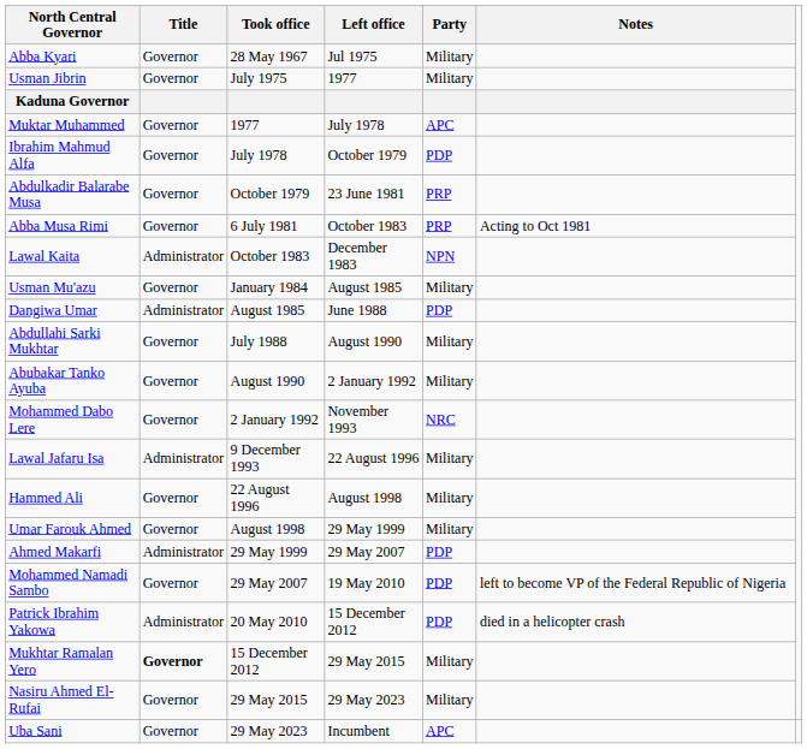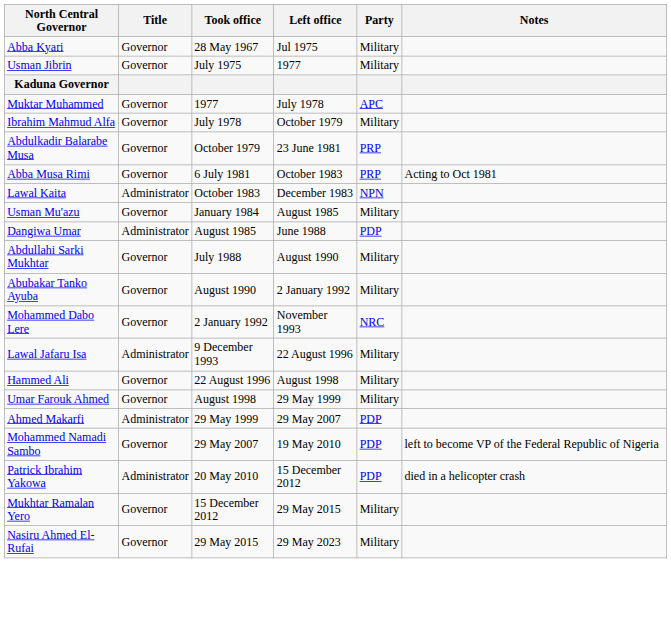 <table class="wikitable" border="1" style="width:100%; margin:auto; text-align:left">
 <tr>
 <th>North Central Governor</th>
 <th>Title</th>
 <th>Took office</th>
 <th>Left office</th>
 <th>Party</th>
 <th width="40%">Notes</th>
 </tr>
 <tr -valign="top">
 <td><a href='#'>Abba Kyari</a></td>
 <td>Governor</td>
 <td>28 May 1967</td>
 <td>Jul 1975</td>
 <td>Military</td>
 <td></td>
 </tr>
 <tr -valign="top">
 <td><a href='#'>Usman Jibrin</a></td>
 <td>Governor</td>
 <td>July 1975</td>
 <td>1977</td>
 <td>Military</td>
 <td></td>
 </tr>
 <tr>
 <th>Kaduna Governor</th>
 <th></th>
 <th></th>
 <th></th>
 <th></th>
 <th width="40%"></th>
 </tr>
 <tr -valign="top">
 <td><a href='#'>Muktar Muhammed</a></td>
 <td>Governor</td>
 <td>1977</td>
 <td>July 1978</td>
 <td><a href='#'>APC</a></td>
 <td></td>
 </tr>
 <tr -valign="top">
 <td><a href='#'>Ibrahim Mahmud Alfa</a></td>
 <td>Governor</td>
 <td>July 1978</td>
 <td>October 1979</td>
-<td><a href='#'>PDP</a></td>
+<td>Military</td>
 <td></td>
 </tr>
 <tr -valign="top">
 <td><a href='#'>Abdulkadir Balarabe Musa</a></td>
 <td>Governor</td>
 <td>October 1979</td>
 <td>23 June 1981</td>
 <td><a href='#'>PRP</a></td>
 <td></td>
 </tr>
 <tr -valign="top">
 <td><a href='#'>Abba Musa Rimi</a></td>
 <td>Governor</td>
 <td>6 July 1981</td>
 <td>October 1983</td>
 <td><a href='#'>PRP</a></td>
 <td>Acting to Oct 1981</td>
 </tr>
 <tr -valign="top">
 <td><a href='#'>Lawal Kaita</a></td>
 <td>Administrator</td>
 <td>October 1983</td>
 <td>December 1983</td>
 <td><a href='#'>NPN</a></td>
 <td></td>
 </tr>
 <tr -valign="top">
 <td><a href='#'>Usman Mu'azu</a></td>
 <td>Governor</td>
 <td>January 1984</td>
 <td>August 1985</td>
 <td>Military</td>
 <td></td>
 </tr>
 <tr -valign="top">
 <td><a href='#'>Dangiwa Umar</a></td>
 <td>Administrator</td>
 <td>August 1985</td>
 <td>June 1988</td>
 <td><a href='#'>PDP</a></td>
 <td></td>
 </tr>
 <tr -valign="top">
 <td><a href='#'>Abdullahi Sarki Mukhtar</a></td>
 <td>Governor</td>
 <td>July 1988</td>
 <td>August 1990</td>
 <td>Military</td>
 <td></td>
 </tr>
 <tr -valign="top">
 <td><a href='#'>Abubakar Tanko Ayuba</a></td>
 <td>Governor</td>
 <td>August 1990</td>
 <td>2 January 1992</td>
 <td>Military</td>
 <td></td>
 </tr>
 <tr -valign="top">
 <td><a href='#'>Mohammed Dabo Lere</a></td>
 <td>Governor</td>
 <td>2 January 1992</td>
 <td>November 1993</td>
 <td><a href='#'>NRC</a></td>
 <td></td>
 </tr>
 <tr -valign="top">
 <td><a href='#'>Lawal Jafaru Isa</a></td>
 <td>Administrator</td>
 <td>9 December 1993</td>
 <td>22 August 1996</td>
 <td>Military</td>
 <td></td>
 </tr>
 <tr -valign="top">
 <td><a href='#'>Hammed Ali</a></td>
 <td>Governor</td>
 <td>22 August 1996</td>
 <td>August 1998</td>
 <td>Military</td>
 <td></td>
 </tr>
 <tr -valign="top">
 <td><a href='#'>Umar Farouk Ahmed</a></td>
 <td>Governor</td>
 <td>August 1998</td>
 <td>29 May 1999</td>
 <td>Military</td>
 <td></td>
 </tr>
 <tr -valign="top">
 <td><a href='#'>Ahmed Makarfi</a></td>
 <td>Administrator</td>
 <td>29 May 1999</td>
 <td>29 May 2007</td>
 <td><a href='#'>PDP</a></td>
 <td></td>
 </tr>
 <tr -valign="top">
 <td><a href='#'>Mohammed Namadi Sambo</a></td>
 <td>Governor</td>
 <td>29 May 2007</td>
 <td>19 May 2010</td>
 <td><a href='#'>PDP</a></td>
 <td>left to become VP of the Federal Republic of Nigeria</td>
 </tr>
 <tr -valign="top">
 <td><a href='#'>Patrick Ibrahim Yakowa</a></td>
 <td>Administrator</td>
 <td>20 May 2010</td>
 <td>15 December 2012</td>
 <td><a href='#'>PDP</a></td>
 <td>died in a helicopter crash</td>
 </tr>
 <tr -valign="top">
 <td><a href='#'>Mukhtar Ramalan Yero</a></td>
-<td><strong>Governor</strong></td>
+<td>Governor</td>
 <td>15 December 2012</td>
 <td>29 May 2015</td>
 <td>Military</td>
 <td></td>
 </tr>
 <tr -valign="top">
 <td><a href='#'>Nasiru Ahmed El-Rufai</a></td>
 <td>Governor</td>
 <td>29 May 2015</td>
 <td>29 May 2023</td>
 <td>Military</td>
 <td></td>
 </tr>
-<tr>
-<td><a href='#'>Uba Sani</a></td>
-<td>Governor</td>
-<td>29 May 2023</td>
-<td>Incumbent</td>
-<td><a href='#'>APC</a></td>
-<td></td>
-<td></td>
-</tr>
 </table>
